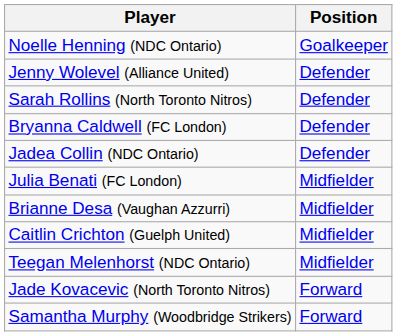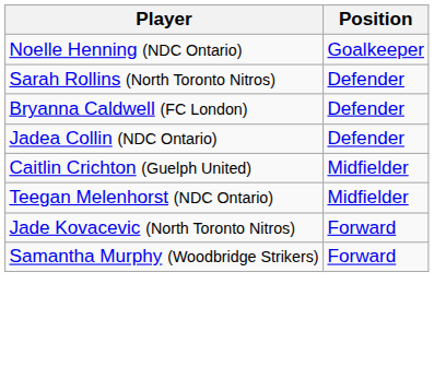 <table class="wikitable">
 <tr>
 <th>Player</th>
 <th>Position</th>
 </tr>
 <tr>
 <td><a href='#'>Noelle Henning</a> <small>(NDC Ontario)</small></td>
 <td><a href='#'>Goalkeeper</a></td>
-</tr>
-<tr>
-<td><a href='#'>Jenny Wolevel</a> <small>(Alliance United)</small></td>
-<td><a href='#'>Defender</a></td>
 </tr>
 <tr>
 <td><a href='#'>Sarah Rollins</a> <small>(North Toronto Nitros)</small></td>
 <td><a href='#'>Defender</a></td>
 </tr>
 <tr>
 <td><a href='#'>Bryanna Caldwell</a> <small>(FC London)</small></td>
 <td><a href='#'>Defender</a></td>
 </tr>
 <tr>
 <td><a href='#'>Jadea Collin</a> <small>(NDC Ontario)</small></td>
 <td><a href='#'>Defender</a></td>
-</tr>
-<tr>
-<td><a href='#'>Julia Benati</a> <small>(FC London)</small></td>
-<td><a href='#'>Midfielder</a></td>
-</tr>
-<tr>
-<td><a href='#'>Brianne Desa</a> <small>(Vaughan Azzurri)</small></td>
-<td><a href='#'>Midfielder</a></td>
 </tr>
 <tr>
 <td><a href='#'>Caitlin Crichton</a> <small>(Guelph United)</small></td>
 <td><a href='#'>Midfielder</a></td>
 </tr>
 <tr>
 <td><a href='#'>Teegan Melenhorst</a> <small>(NDC Ontario)</small></td>
 <td><a href='#'>Midfielder</a></td>
 </tr>
 <tr>
 <td><a href='#'>Jade Kovacevic</a> <small>(North Toronto Nitros)</small></td>
 <td><a href='#'>Forward</a></td>
 </tr>
 <tr>
 <td><a href='#'>Samantha Murphy</a> <small>(Woodbridge Strikers)</small></td>
 <td><a href='#'>Forward</a></td>
 </tr>
 </table>
